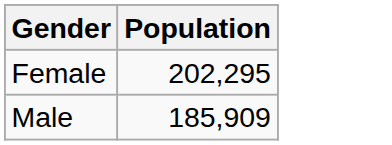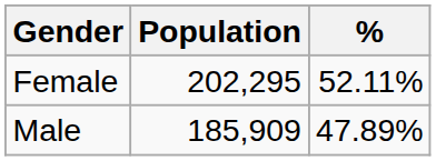 <table class="wikitable" style="font-size: 95%; text-align: right">
 <tr>
 <th>Gender</th>
 <th>Population</th>
+<th>%</th>
 </tr>
 <tr>
 <td align=left>Female</td>
 <td>202,295</td>
+<td>52.11%</td>
 </tr>
 <tr>
 <td align=left>Male</td>
 <td>185,909</td>
+<td>47.89%</td>
 </tr>
 </table>
